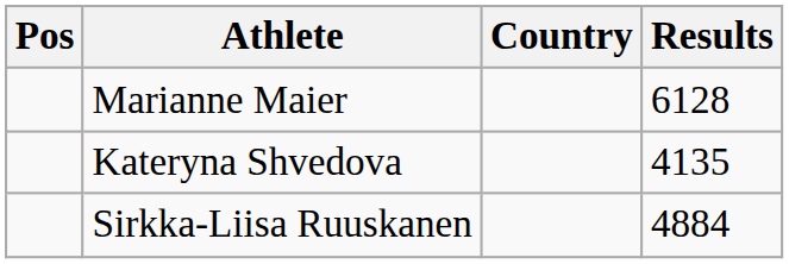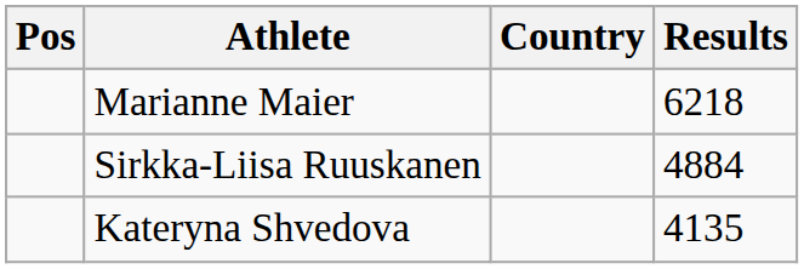 <table class="wikitable">
 <tr>
 <th>Pos</th>
 <th>Athlete</th>
 <th>Country</th>
 <th>Results</th>
 </tr>
 <tr>
 <td align="center"></td>
 <td>Marianne Maier</td>
 <td></td>
-<td>6128</td>
+<td>6218</td>
+</tr>
+<tr>
+<td align="center"></td>
+<td>Sirkka-Liisa Ruuskanen</td>
+<td></td>
+<td>4884</td>
 </tr>
 <tr>
 <td align="center"></td>
 <td>Kateryna Shvedova</td>
 <td></td>
 <td>4135</td>
 </tr>
-<tr>
-<td align="center"></td>
-<td>Sirkka-Liisa Ruuskanen</td>
-<td></td>
-<td>4884</td>
-</tr>
 </table>
